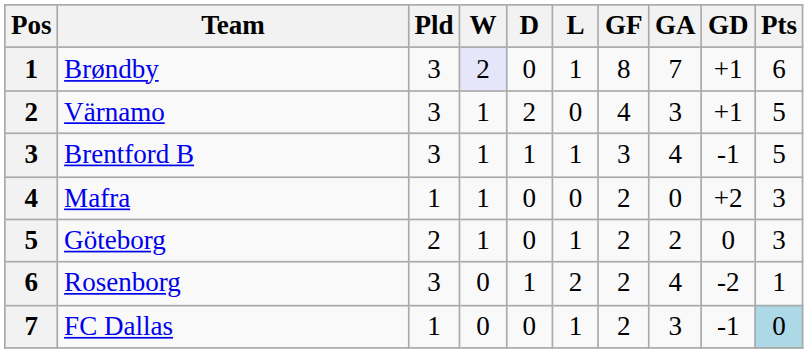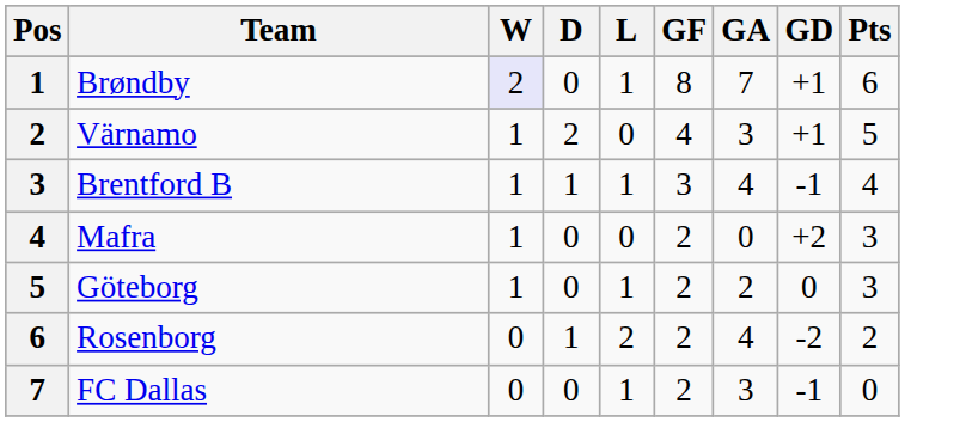 <table class="wikitable" style="text-align:center;">
 <tr>
 <th width=20>Pos</th>
 <th width=200>Team</th>
-<th width=20>Pld</th>
 <th width=20>W</th>
 <th width=20>D</th>
 <th width=20>L</th>
 <th width=20>GF</th>
 <th width=20>GA</th>
 <th width=20>GD</th>
 <th width=20>Pts</th>
 </tr>
 <tr>
 <th>1</th>
 <td style="text-align:left"> <a href='#'>Brøndby</a></td>
-<td>3</td>
 <td style="background: lavender;">2</td>
 <td>0</td>
 <td>1</td>
 <td>8</td>
 <td>7</td>
 <td>+1</td>
 <td>6</td>
 </tr>
 <tr>
 <th>2</th>
 <td style="text-align:left"> <a href='#'>Värnamo</a></td>
-<td>3</td>
 <td>1</td>
 <td>2</td>
 <td>0</td>
 <td>4</td>
 <td>3</td>
 <td>+1</td>
 <td>5</td>
 </tr>
 <tr>
 <th>3</th>
 <td style="text-align:left"> <a href='#'>Brentford B</a></td>
-<td>3</td>
 <td>1</td>
 <td>1</td>
 <td>1</td>
 <td>3</td>
 <td>4</td>
 <td>-1</td>
-<td>5</td>
+<td>4</td>
 </tr>
 <tr>
 <th>4</th>
 <td style="text-align:left"> <a href='#'>Mafra</a></td>
-<td>1</td>
 <td>1</td>
 <td>0</td>
 <td>0</td>
 <td>2</td>
 <td>0</td>
 <td>+2</td>
 <td>3</td>
 </tr>
 <tr>
 <th>5</th>
 <td style="text-align:left"> <a href='#'>Göteborg</a></td>
-<td>2</td>
 <td>1</td>
 <td>0</td>
 <td>1</td>
 <td>2</td>
 <td>2</td>
 <td>0</td>
 <td>3</td>
 </tr>
 <tr>
 <th>6</th>
 <td style="text-align:left"> <a href='#'>Rosenborg</a></td>
-<td>3</td>
 <td>0</td>
 <td>1</td>
 <td>2</td>
 <td>2</td>
 <td>4</td>
 <td>-2</td>
-<td>1</td>
+<td>2</td>
 </tr>
 <tr>
 <th>7</th>
 <td style="text-align:left"> <a href='#'>FC Dallas</a></td>
-<td>1</td>
 <td>0</td>
 <td>0</td>
 <td>1</td>
 <td>2</td>
 <td>3</td>
 <td>-1</td>
-<td style="background: lightblue;">0</td>
+<td>0</td>
 </tr>
 </table>
